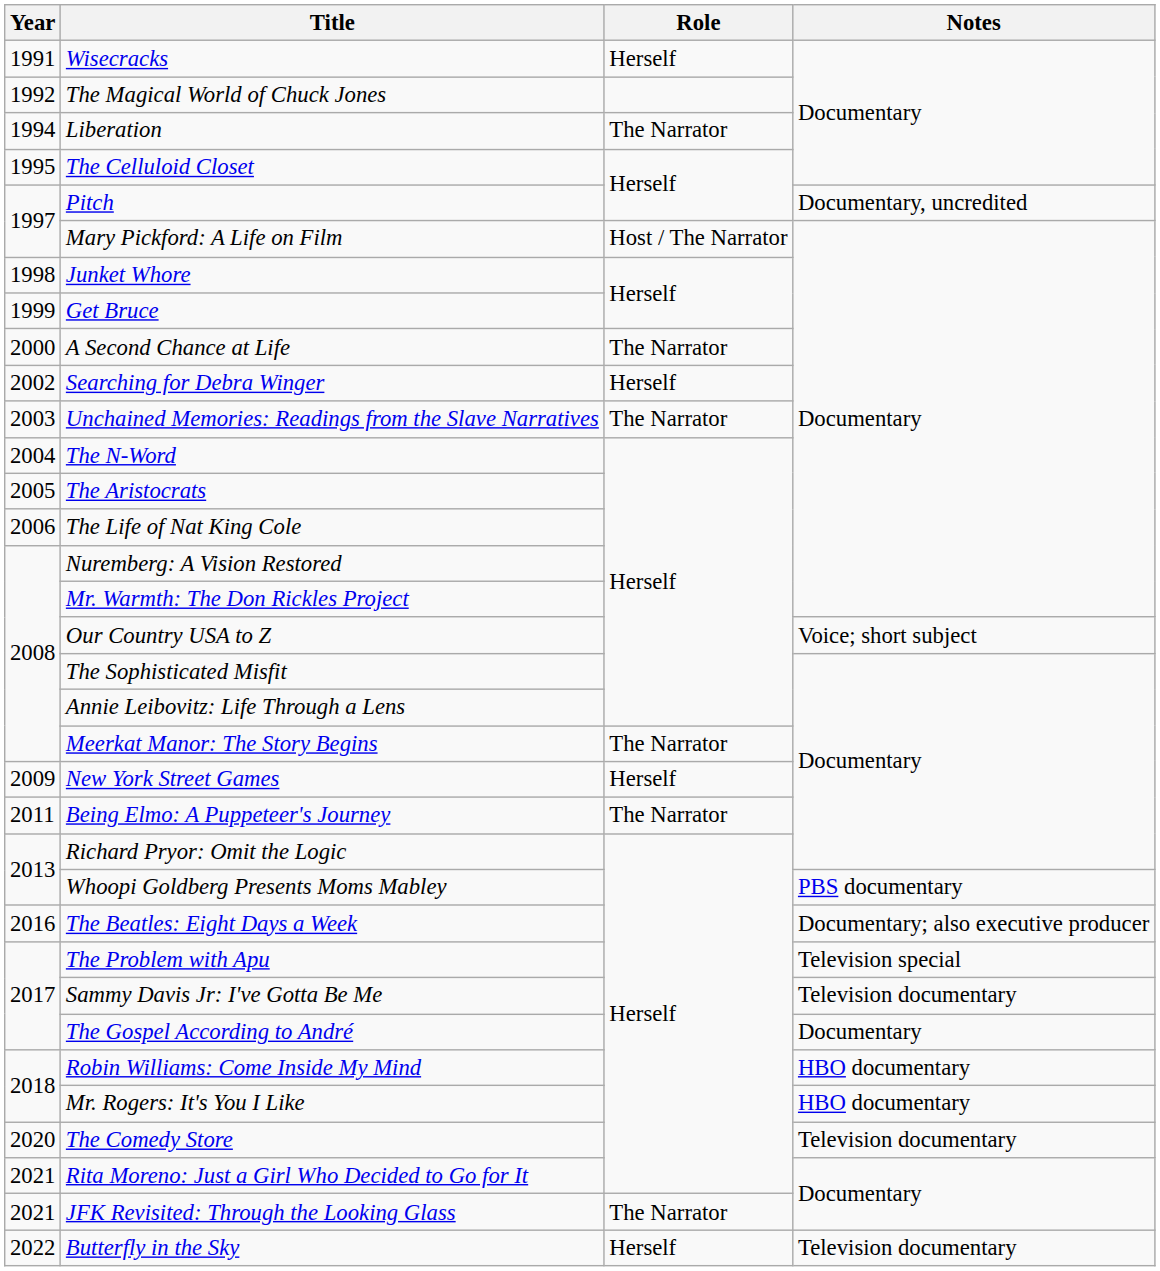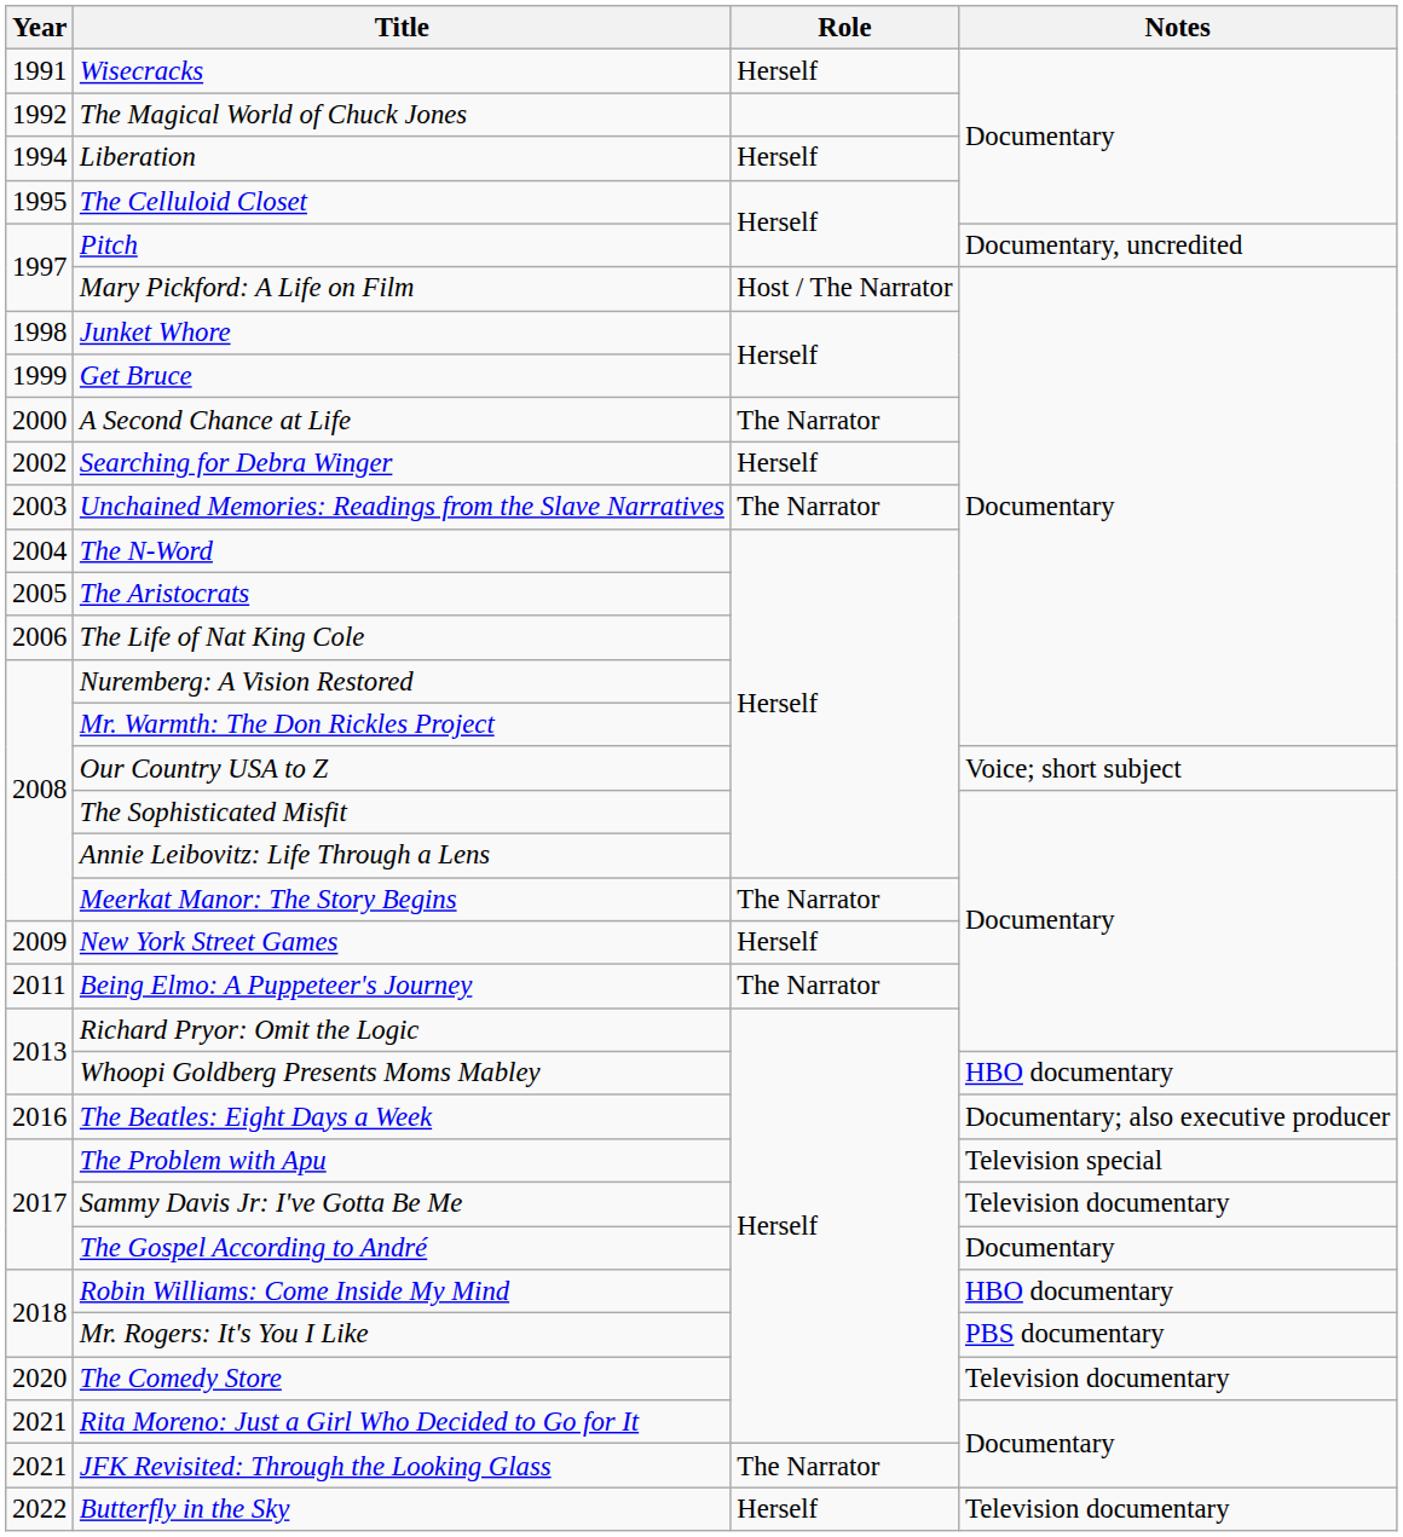 <table class="wikitable sortable">
 <tr>
 <th>Year</th>
 <th>Title</th>
 <th>Role</th>
 <th class="unsortable">Notes</th>
 </tr>
 <tr>
 <td>1991</td>
 <td><em><a href='#'>Wisecracks</a></em></td>
 <td>Herself</td>
 <td rowspan="4">Documentary</td>
 </tr>
 <tr>
 <td>1992</td>
 <td><em>The Magical World of Chuck Jones</em></td>
 </tr>
 <tr>
 <td>1994</td>
 <td><em>Liberation</em></td>
-<td>The Narrator</td>
+<td>Herself</td>
 </tr>
 <tr>
 <td>1995</td>
 <td><em><a href='#'>The Celluloid Closet</a></em></td>
 <td rowspan="2">Herself</td>
 </tr>
 <tr>
 <td rowspan="2">1997</td>
 <td><em><a href='#'>Pitch</a></em></td>
 <td>Documentary, uncredited</td>
 </tr>
 <tr>
 <td><em>Mary Pickford: A Life on Film</em></td>
 <td>Host / The Narrator</td>
 <td rowspan="11">Documentary</td>
 </tr>
 <tr>
 <td>1998</td>
 <td><em><a href='#'>Junket Whore</a></em></td>
 <td rowspan="2">Herself</td>
 </tr>
 <tr>
 <td>1999</td>
 <td><em><a href='#'>Get Bruce</a></em></td>
 </tr>
 <tr>
 <td>2000</td>
 <td><em>A Second Chance at Life</em></td>
 <td>The Narrator</td>
 </tr>
 <tr>
 <td>2002</td>
 <td><em><a href='#'>Searching for Debra Winger</a></em></td>
 <td>Herself</td>
 </tr>
 <tr>
 <td>2003</td>
 <td><em><a href='#'>Unchained Memories: Readings from the Slave Narratives</a></em></td>
 <td>The Narrator</td>
 </tr>
 <tr>
 <td>2004</td>
 <td><em><a href='#'>The N-Word</a></em></td>
 <td rowspan="8">Herself</td>
 </tr>
 <tr>
 <td>2005</td>
 <td><em><a href='#'>The Aristocrats</a></em></td>
 </tr>
 <tr>
 <td>2006</td>
 <td><em>The Life of Nat King Cole</em></td>
 </tr>
 <tr>
 <td rowspan="6">2008</td>
 <td><em>Nuremberg: A Vision Restored</em></td>
 </tr>
 <tr>
 <td><em><a href='#'>Mr. Warmth: The Don Rickles Project</a></em></td>
 </tr>
 <tr>
 <td><em>Our Country USA to Z</em></td>
 <td>Voice; short subject</td>
 </tr>
 <tr>
 <td><em>The Sophisticated Misfit</em></td>
 <td rowspan="6">Documentary</td>
 </tr>
 <tr>
 <td><em>Annie Leibovitz: Life Through a Lens</em></td>
 </tr>
 <tr>
 <td><em><a href='#'>Meerkat Manor: The Story Begins</a></em></td>
 <td>The Narrator</td>
 </tr>
 <tr>
 <td>2009</td>
 <td><em><a href='#'>New York Street Games</a></em></td>
 <td>Herself</td>
 </tr>
 <tr>
 <td>2011</td>
 <td><em><a href='#'>Being Elmo: A Puppeteer's Journey</a></em></td>
 <td>The Narrator</td>
 </tr>
 <tr>
 <td rowspan="2">2013</td>
 <td><em>Richard Pryor: Omit the Logic</em></td>
 <td rowspan="10">Herself</td>
 </tr>
 <tr>
 <td><em>Whoopi Goldberg Presents Moms Mabley</em></td>
-<td><a href='#'>PBS</a> documentary</td>
+<td><a href='#'>HBO</a> documentary</td>
 </tr>
 <tr>
 <td>2016</td>
 <td><em><a href='#'>The Beatles: Eight Days a Week</a></em></td>
 <td>Documentary; also executive producer</td>
 </tr>
 <tr>
 <td rowspan="3">2017</td>
 <td><em><a href='#'>The Problem with Apu</a></em></td>
 <td>Television special</td>
 </tr>
 <tr>
 <td><em>Sammy Davis Jr: I've Gotta Be Me</em></td>
 <td>Television documentary</td>
 </tr>
 <tr>
 <td><em><a href='#'>The Gospel According to André</a></em></td>
 <td>Documentary</td>
 </tr>
 <tr>
 <td rowspan="2">2018</td>
 <td><em><a href='#'>Robin Williams: Come Inside My Mind</a></em></td>
 <td><a href='#'>HBO</a> documentary</td>
 </tr>
 <tr>
 <td><em>Mr. Rogers: It's You I Like</em></td>
-<td><a href='#'>HBO</a> documentary</td>
+<td><a href='#'>PBS</a> documentary</td>
 </tr>
 <tr>
 <td>2020</td>
 <td><em><a href='#'>The Comedy Store</a></em></td>
 <td>Television documentary</td>
 </tr>
 <tr>
 <td>2021</td>
 <td><em><a href='#'>Rita Moreno: Just a Girl Who Decided to Go for It</a></em></td>
 <td rowspan="2">Documentary</td>
 </tr>
 <tr>
 <td>2021</td>
 <td><em><a href='#'>JFK Revisited: Through the Looking Glass</a></em></td>
 <td>The Narrator</td>
 </tr>
 <tr>
 <td>2022</td>
 <td><em><a href='#'>Butterfly in the Sky</a></em></td>
 <td>Herself</td>
 <td>Television documentary</td>
 </tr>
 </table>
